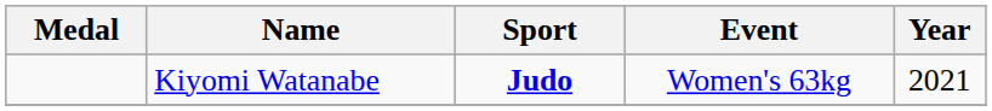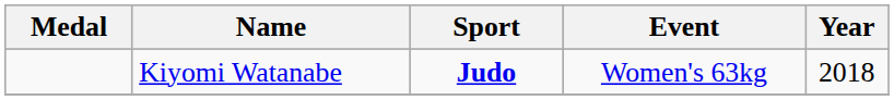 <table class="wikitable"  style="font-size:100%;  text-align:center;">
 <tr>
 <th width="65">Medal</th>
 <th width="150">Name</th>
 <th width="80">Sport</th>
 <th width="130">Event</th>
 <th width="40">Year</th>
 </tr>
 <tr>
 <td></td>
 <td align=left><a href='#'>Kiyomi Watanabe</a></td>
 <td><strong><a href='#'>Judo</a></strong></td>
 <td><a href='#'>Women's 63kg</a></td>
-<td>2021</td>
+<td>2018</td>
 </tr>
 <tr>
 </tr>
 </table>
